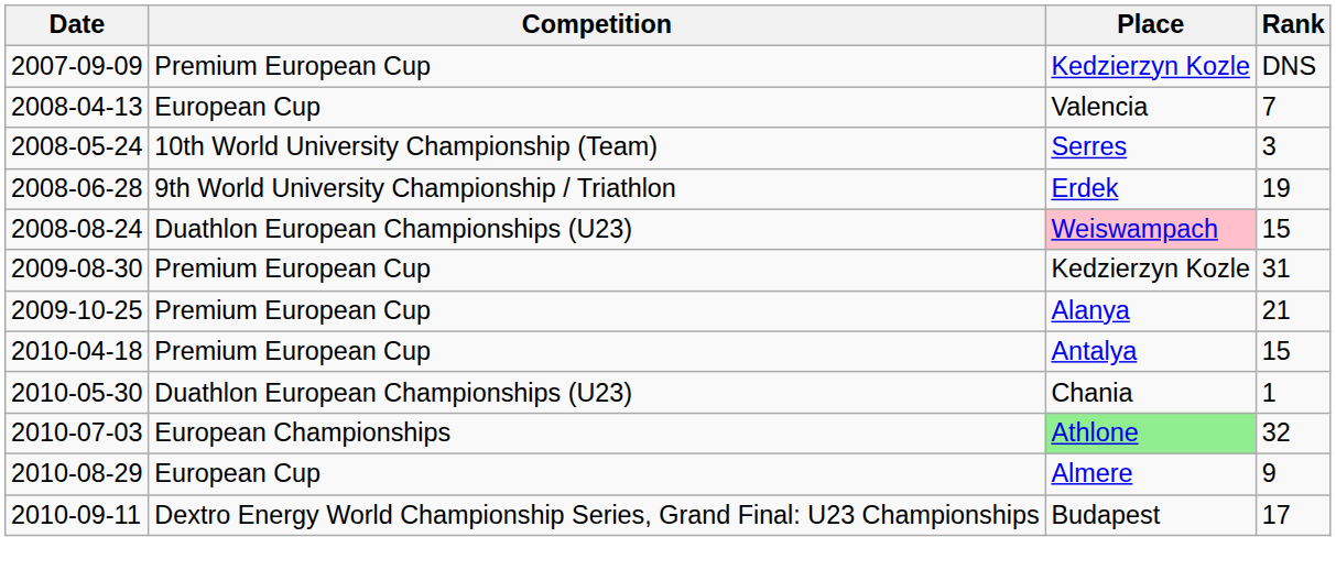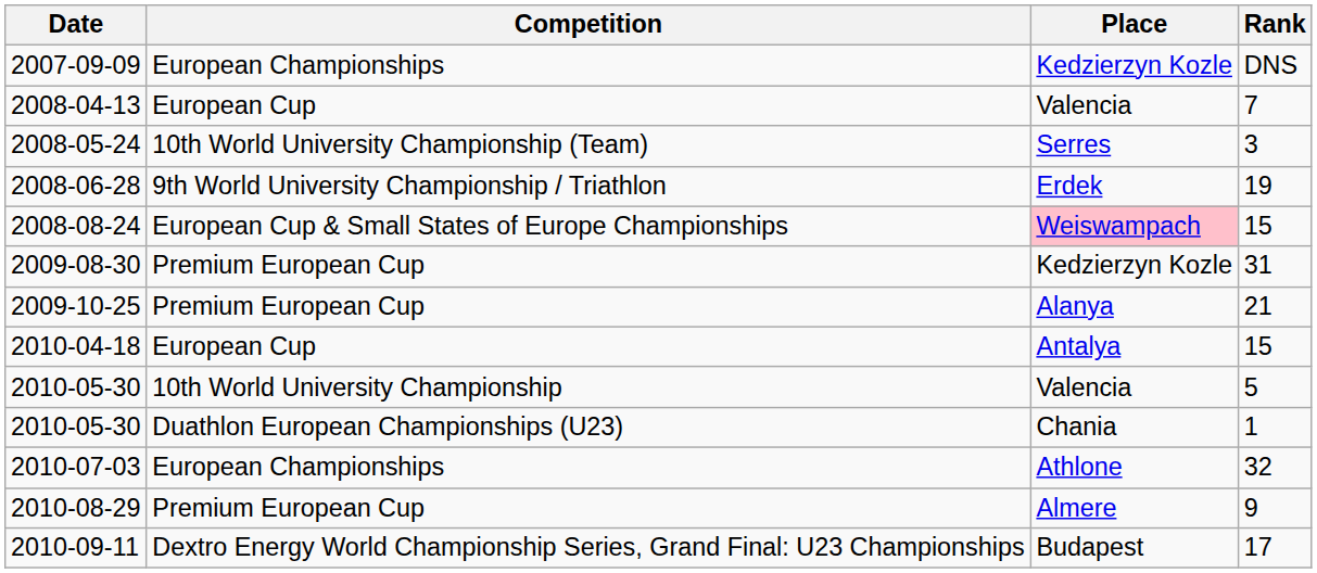 <table class="wikitable sortable">
 <tr>
 <th>Date</th>
 <th>Competition</th>
 <th>Place</th>
 <th>Rank</th>
 </tr>
 <tr>
 <td>2007-09-09</td>
-<td>Premium European Cup</td>
+<td>European Championships</td>
 <td><a href='#'>Kedzierzyn Kozle</a></td>
 <td>DNS</td>
 </tr>
 <tr>
 <td>2008-04-13</td>
 <td>European Cup</td>
 <td>Valencia</td>
 <td>7</td>
 </tr>
 <tr>
 <td>2008-05-24</td>
 <td>10th World University Championship (Team)</td>
 <td><a href='#'>Serres</a></td>
 <td>3</td>
 </tr>
 <tr>
 <td>2008-06-28</td>
 <td>9th World University  Championship / Triathlon</td>
 <td><a href='#'>Erdek</a></td>
 <td>19</td>
 </tr>
 <tr>
 <td>2008-08-24</td>
-<td>Duathlon European Championships (U23)</td>
+<td>European Cup & Small States of Europe Championships</td>
 <td style="background: pink;"><a href='#'>Weiswampach</a></td>
 <td>15</td>
 </tr>
 <tr>
 <td>2009-08-30</td>
 <td>Premium European Cup</td>
 <td>Kedzierzyn Kozle</td>
 <td>31</td>
 </tr>
 <tr>
 <td>2009-10-25</td>
 <td>Premium European Cup</td>
 <td><a href='#'>Alanya</a></td>
 <td>21</td>
 </tr>
 <tr>
 <td>2010-04-18</td>
-<td>Premium European Cup</td>
+<td>European Cup</td>
 <td><a href='#'>Antalya</a></td>
 <td>15</td>
+</tr>
+<tr>
+<td>2010-05-30</td>
+<td>10th World University Championship</td>
+<td>Valencia</td>
+<td>5</td>
 </tr>
 <tr>
 <td>2010-05-30</td>
 <td>Duathlon European Championships (U23)</td>
 <td>Chania</td>
 <td>1</td>
 </tr>
 <tr>
 <td>2010-07-03</td>
 <td>European Championships</td>
-<td style="background: lightgreen;"><a href='#'>Athlone</a></td>
+<td><a href='#'>Athlone</a></td>
 <td>32</td>
 </tr>
 <tr>
 <td>2010-08-29</td>
-<td>European Cup</td>
+<td>Premium European Cup</td>
 <td><a href='#'>Almere</a></td>
 <td>9</td>
 </tr>
 <tr>
 <td>2010-09-11</td>
 <td>Dextro Energy World Championship Series, Grand Final: U23 Championships</td>
 <td>Budapest</td>
 <td>17</td>
 </tr>
 </table>
